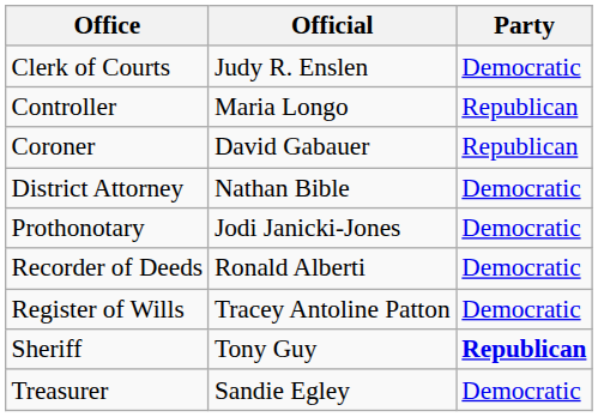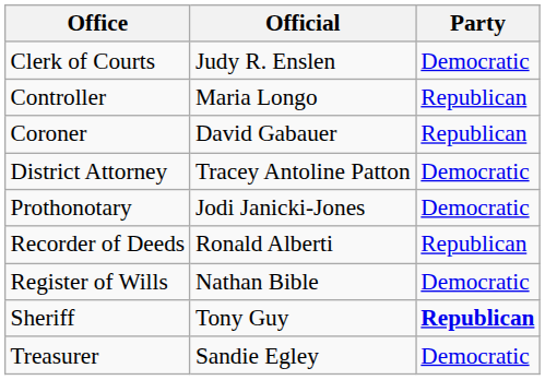 <table class="wikitable">
 <tr>
 <th>Office</th>
 <th>Official</th>
 <th>Party</th>
 </tr>
 <tr>
 <td>Clerk of Courts</td>
 <td>Judy R. Enslen</td>
 <td><a href='#'>Democratic</a></td>
 </tr>
 <tr>
 <td>Controller</td>
 <td>Maria Longo</td>
 <td><a href='#'>Republican</a></td>
 </tr>
 <tr>
 <td>Coroner</td>
 <td>David Gabauer</td>
 <td><a href='#'>Republican</a></td>
 </tr>
 <tr>
 <td>District Attorney</td>
-<td>Nathan Bible</td>
+<td>Tracey Antoline Patton</td>
 <td><a href='#'>Democratic</a></td>
 </tr>
 <tr>
 <td>Prothonotary</td>
 <td>Jodi Janicki-Jones</td>
 <td><a href='#'>Democratic</a></td>
 </tr>
 <tr>
 <td>Recorder of Deeds</td>
 <td>Ronald Alberti</td>
-<td><a href='#'>Democratic</a></td>
+<td><a href='#'>Republican</a></td>
 </tr>
 <tr>
 <td>Register of Wills</td>
-<td>Tracey Antoline Patton</td>
+<td>Nathan Bible</td>
 <td><a href='#'>Democratic</a></td>
 </tr>
 <tr>
 <td>Sheriff</td>
 <td>Tony Guy</td>
 <td><strong><a href='#'>Republican</a></strong></td>
 </tr>
 <tr>
 <td>Treasurer</td>
 <td>Sandie Egley</td>
 <td><a href='#'>Democratic</a></td>
 </tr>
 </table>
